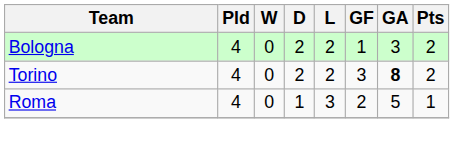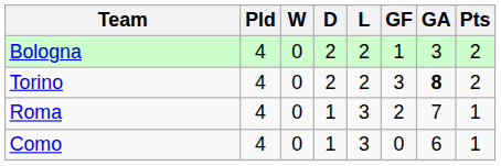 <table class="wikitable" style="text-align: center;">
 <tr>
 <th width="185">Team</th>
 <th width="20">Pld</th>
 <th width="20">W</th>
 <th width="20">D</th>
 <th width="20">L</th>
 <th width="20">GF</th>
 <th width="20">GA</th>
 <th width="20">Pts</th>
 </tr>
 <tr style="background: #ccffcc;">
 <td align="left"><a href='#'>Bologna</a></td>
 <td>4</td>
 <td>0</td>
 <td>2</td>
 <td>2</td>
 <td>1</td>
 <td>3</td>
 <td>2</td>
 </tr>
 <tr>
 <td align="left"><a href='#'>Torino</a></td>
 <td>4</td>
 <td>0</td>
 <td>2</td>
 <td>2</td>
 <td>3</td>
 <td><strong>8</strong></td>
 <td>2</td>
 </tr>
 <tr>
 <td align="left"><a href='#'>Roma</a></td>
 <td>4</td>
 <td>0</td>
 <td>1</td>
 <td>3</td>
 <td>2</td>
-<td>5</td>
+<td>7</td>
+<td>1</td>
+</tr>
+<tr>
+<td align="left"><a href='#'>Como</a></td>
+<td>4</td>
+<td>0</td>
+<td>1</td>
+<td>3</td>
+<td>0</td>
+<td>6</td>
 <td>1</td>
 </tr>
 <tr>
 </tr>
 </table>
